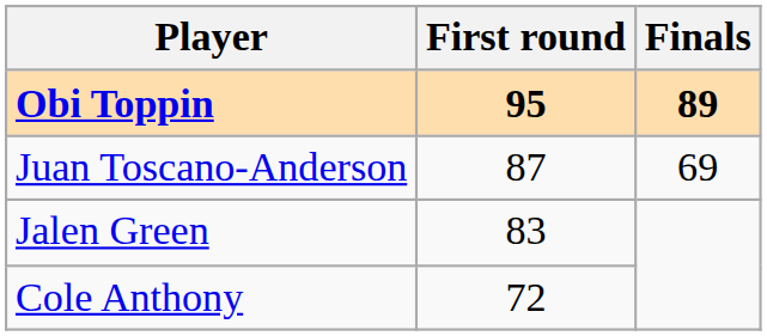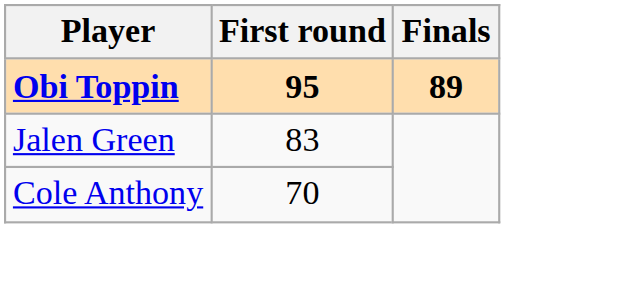 <table class="wikitable sortable">
 <tr>
 <th>Player</th>
 <th>First round</th>
 <th>Finals</th>
 </tr>
 <tr style="background:#ffdead; text-align:center;">
 <td align="left"><strong><a href='#'>Obi Toppin</a></strong> </td>
 <td><strong>95</strong> </td>
 <td><strong>89</strong> </td>
 </tr>
 <tr align="center">
-<td align="left"><a href='#'>Juan Toscano-Anderson</a> </td>
-<td>87 </td>
-<td>69 </td>
-</tr>
-<tr align="center">
 <td align="left"><a href='#'>Jalen Green</a> </td>
 <td>83 </td>
 <td rowspan="2"></td>
 </tr>
 <tr align="center">
 <td align="left"><a href='#'>Cole Anthony</a> </td>
-<td>72 </td>
+<td>70 </td>
 </tr>
 </table>
